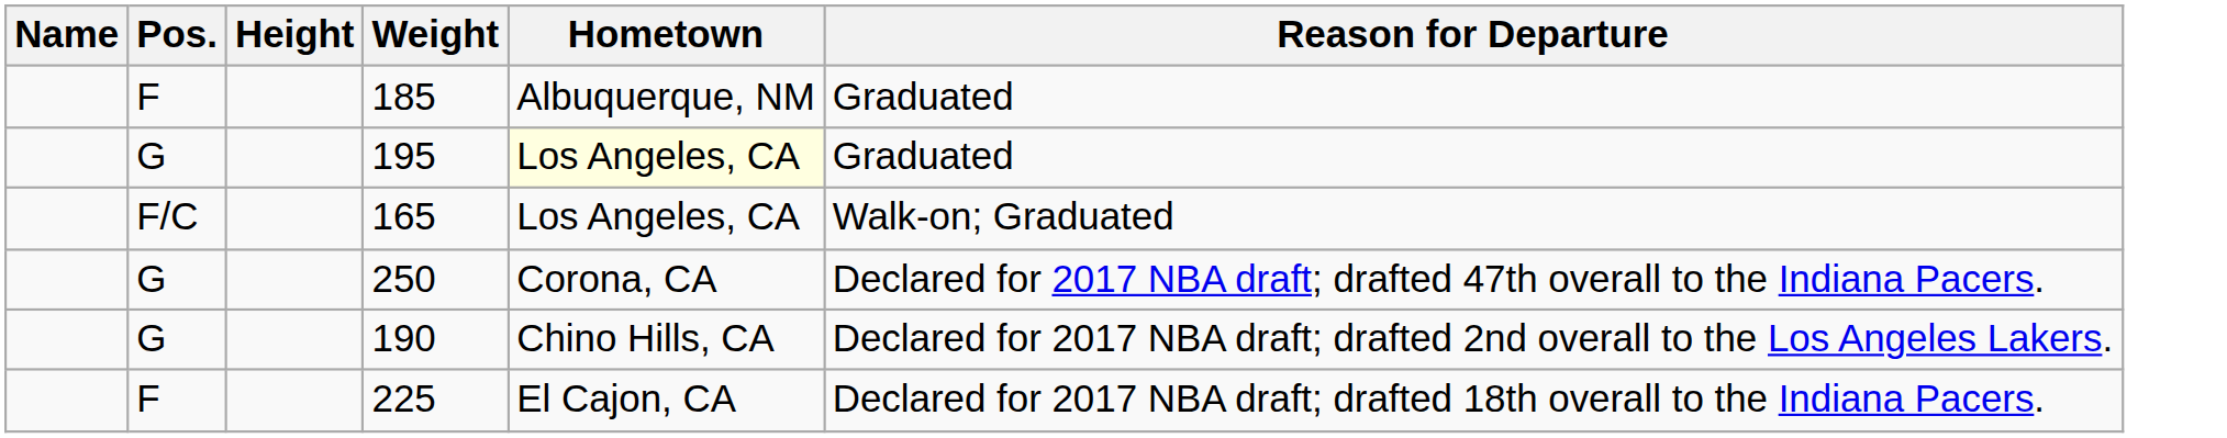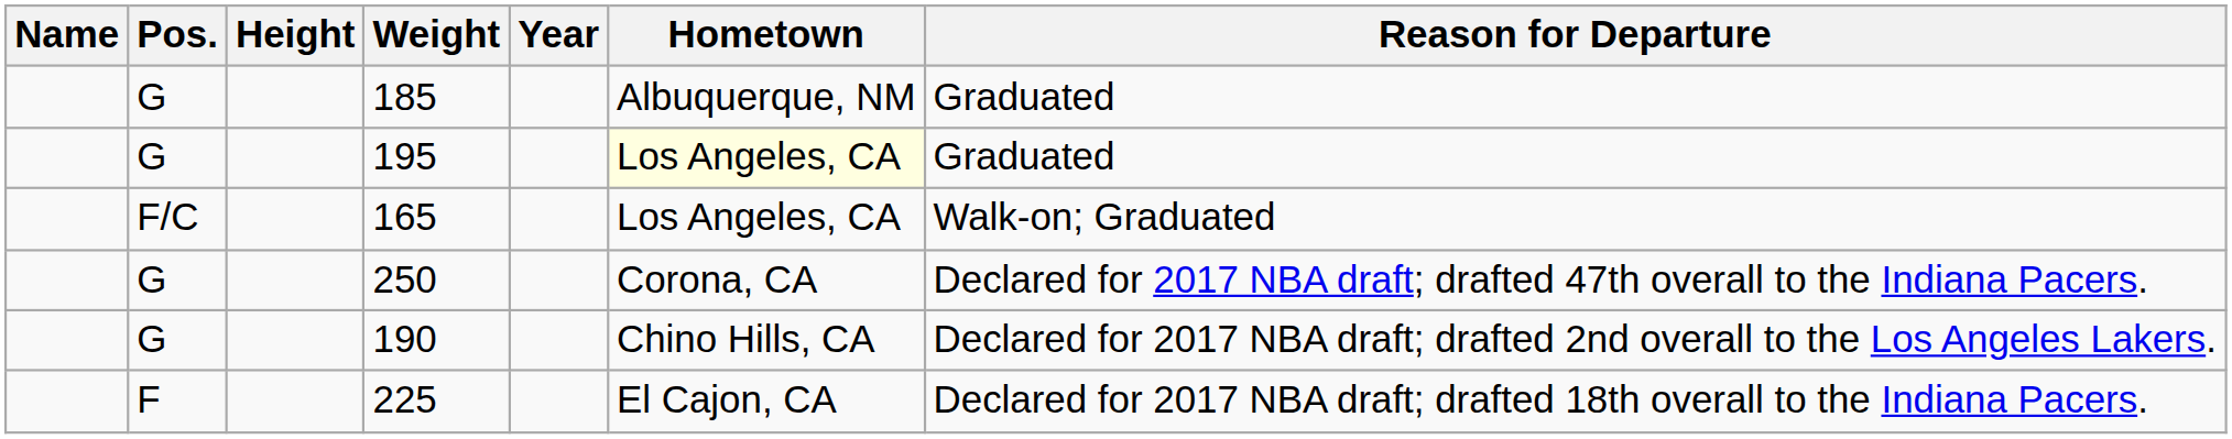 <table class="wikitable sortable" style="font-size:100%;" border="1">
 <tr>
 <th>Name</th>
 <th>Pos.</th>
 <th>Height</th>
 <th>Weight</th>
+<th>Year</th>
 <th>Hometown</th>
 <th class="unsortable" !>Reason for Departure</th>
 </tr>
 <tr>
 <td></td>
-<td>F</td>
+<td>G</td>
 <td></td>
 <td>185</td>
+<td></td>
 <td>Albuquerque, NM</td>
 <td>Graduated</td>
 </tr>
 <tr>
 <td></td>
 <td>G</td>
 <td></td>
 <td>195</td>
+<td></td>
 <td style="background: lightyellow;">Los Angeles, CA</td>
 <td>Graduated</td>
 </tr>
 <tr>
 <td></td>
 <td>F/C</td>
 <td></td>
 <td>165</td>
+<td></td>
 <td>Los Angeles, CA</td>
 <td>Walk-on; Graduated</td>
 </tr>
 <tr>
 <td></td>
 <td>G</td>
 <td></td>
 <td>250</td>
+<td></td>
 <td>Corona, CA</td>
 <td>Declared for <a href='#'>2017 NBA draft</a>; drafted 47th overall to the <a href='#'>Indiana Pacers</a>.</td>
 </tr>
 <tr>
 <td></td>
 <td>G</td>
 <td></td>
 <td>190</td>
+<td></td>
 <td>Chino Hills, CA</td>
 <td>Declared for 2017 NBA draft; drafted 2nd overall to the <a href='#'>Los Angeles Lakers</a>.</td>
 </tr>
 <tr>
 <td></td>
 <td>F</td>
 <td></td>
 <td>225</td>
+<td></td>
 <td>El Cajon, CA</td>
 <td>Declared for 2017 NBA draft; drafted 18th overall to the <a href='#'>Indiana Pacers</a>.</td>
 </tr>
 </table>
